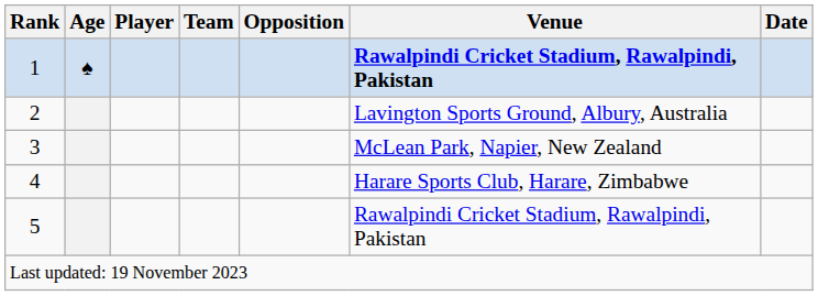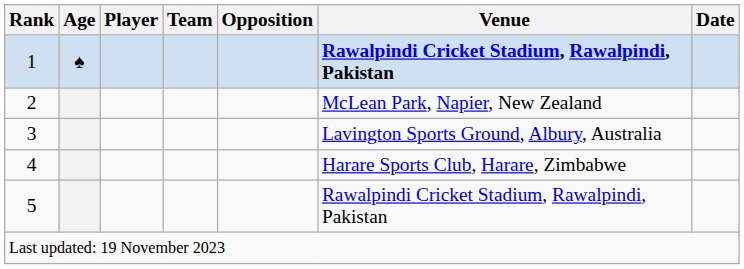 <table class="wikitable plainrowheaders sortable">
 <tr>
 <th scope=col>Rank</th>
 <th scope=col>Age</th>
 <th scope=col>Player</th>
 <th scope=col>Team</th>
 <th scope=col>Opposition</th>
 <th scope=col>Venue</th>
 <th scope=col>Date</th>
 </tr>
 <tr bgcolor=#cee0f2>
 <td align=center>1</td>
 <th scope=row style="background:#cee0f2; text-align:center;"> ♠</th>
 <td></td>
 <td></td>
 <td></td>
 <td><strong><a href='#'>Rawalpindi Cricket Stadium</a>, <a href='#'>Rawalpindi</a>, Pakistan</strong></td>
 <td><a href='#'></a></td>
 </tr>
 <tr>
 <td align=center>2</td>
 <th scope=row style=text-align:center;></th>
 <td></td>
 <td></td>
 <td></td>
-<td><a href='#'>Lavington Sports Ground</a>, <a href='#'>Albury</a>, Australia</td>
+<td><a href='#'>McLean Park</a>, <a href='#'>Napier</a>, New Zealand</td>
 <td><a href='#'></a></td>
 </tr>
 <tr>
 <td align=center>3</td>
 <th scope=row style=text-align:center;></th>
 <td></td>
 <td></td>
 <td></td>
-<td><a href='#'>McLean Park</a>, <a href='#'>Napier</a>, New Zealand</td>
+<td><a href='#'>Lavington Sports Ground</a>, <a href='#'>Albury</a>, Australia</td>
 <td><a href='#'></a></td>
 </tr>
 <tr>
 <td align=center>4</td>
 <th scope=row style=text-align:center;></th>
 <td></td>
 <td></td>
 <td></td>
 <td><a href='#'>Harare Sports Club</a>, <a href='#'>Harare</a>, Zimbabwe</td>
 <td><a href='#'></a></td>
 </tr>
 <tr>
 <td align=center>5</td>
 <th scope=row style=text-align:center;></th>
 <td></td>
 <td></td>
 <td></td>
 <td><a href='#'>Rawalpindi Cricket Stadium</a>, <a href='#'>Rawalpindi</a>, Pakistan</td>
 <td><a href='#'></a></td>
 </tr>
 <tr class=sortbottom>
 <td colspan=7><small>Last updated: 19 November 2023</small></td>
 </tr>
 </table>
